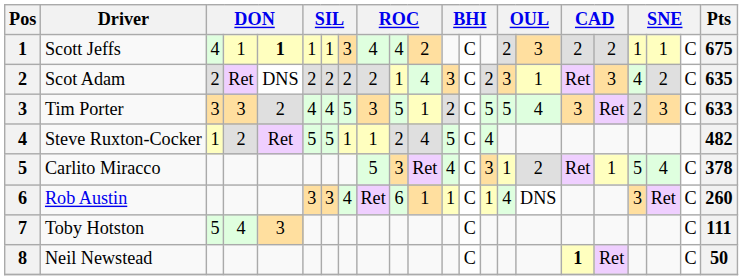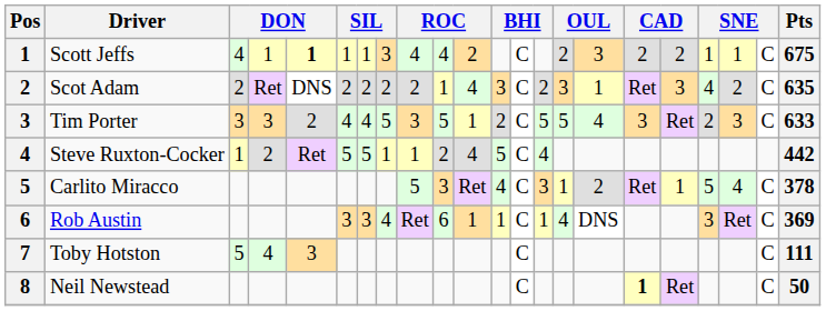 <table class="wikitable" style="font-size: 80%; text-align: center;">
 <tr valign="top">
 <th valign="middle">Pos</th>
 <th valign="middle">Driver</th>
 <th colspan="3"><a href='#'>DON</a></th>
 <th colspan="3"><a href='#'>SIL</a></th>
 <th colspan="3"><a href='#'>ROC</a></th>
 <th colspan="3"><a href='#'>BHI</a></th>
 <th colspan="2"><a href='#'>OUL</a></th>
 <th colspan="2"><a href='#'>CAD</a></th>
 <th colspan="3"><a href='#'>SNE</a></th>
 <th valign=middle>Pts</th>
 </tr>
 <tr>
 <th>1</th>
 <td align=left>Scott Jeffs</td>
 <td style="background:#dfffdf;">4</td>
 <td style="background:#ffffbf;">1</td>
 <td style="background:#ffffbf;"><strong>1</strong></td>
 <td style="background:#ffffbf;">1</td>
 <td style="background:#ffffbf;">1</td>
 <td style="background:#ffdf9f;">3</td>
 <td style="background:#dfffdf;">4</td>
 <td style="background:#dfffdf;">4</td>
 <td style="background:#ffdf9f;">2</td>
 <td></td>
 <td style="background:#ffffff;">C</td>
 <td></td>
 <td style="background:#dfdfdf;">2</td>
 <td style="background:#ffdf9f;">3</td>
 <td style="background:#dfdfdf;">2</td>
 <td style="background:#dfdfdf;">2</td>
 <td style="background:#ffffbf;">1</td>
 <td style="background:#ffffbf;">1</td>
 <td style="background:#ffffff;">C</td>
 <th>675</th>
 </tr>
 <tr>
 <th>2</th>
 <td align=left>Scot Adam</td>
 <td style="background:#dfdfdf;">2</td>
 <td style="background:#efcfff;">Ret</td>
 <td style="background:#ffffff;">DNS</td>
 <td style="background:#dfdfdf;">2</td>
 <td style="background:#dfdfdf;">2</td>
 <td style="background:#dfdfdf;">2</td>
 <td style="background:#dfdfdf;">2</td>
 <td style="background:#ffffbf;">1</td>
 <td style="background:#dfffdf;">4</td>
 <td style="background:#ffdf9f;">3</td>
 <td style="background:#ffffff;">C</td>
 <td style="background:#dfdfdf;">2</td>
 <td style="background:#ffdf9f;">3</td>
 <td style="background:#ffffbf;">1</td>
 <td style="background:#efcfff;">Ret</td>
 <td style="background:#ffdf9f;">3</td>
 <td style="background:#dfffdf;">4</td>
 <td style="background:#dfdfdf;">2</td>
 <td style="background:#ffffff;">C</td>
 <th>635</th>
 </tr>
 <tr>
 <th>3</th>
 <td align=left>Tim Porter</td>
 <td style="background:#ffdf9f;">3</td>
 <td style="background:#ffdf9f;">3</td>
 <td style="background:#dfdfdf;">2</td>
 <td style="background:#dfffdf;">4</td>
 <td style="background:#dfffdf;">4</td>
 <td style="background:#dfffdf;">5</td>
 <td style="background:#ffdf9f;">3</td>
 <td style="background:#dfffdf;">5</td>
 <td style="background:#ffffbf;">1</td>
 <td style="background:#dfdfdf;">2</td>
 <td style="background:#ffffff;">C</td>
 <td style="background:#dfffdf;">5</td>
 <td style="background:#dfffdf;">5</td>
 <td style="background:#dfffdf;">4</td>
 <td style="background:#ffdf9f;">3</td>
 <td style="background:#efcfff;">Ret</td>
 <td style="background:#dfdfdf;">2</td>
 <td style="background:#ffdf9f;">3</td>
 <td style="background:#ffffff;">C</td>
 <th>633</th>
 </tr>
 <tr>
 <th>4</th>
 <td align=left>Steve Ruxton-Cocker</td>
 <td style="background:#ffffbf;">1</td>
 <td style="background:#dfdfdf;">2</td>
 <td style="background:#efcfff;">Ret</td>
 <td style="background:#dfffdf;">5</td>
 <td style="background:#dfffdf;">5</td>
 <td style="background:#ffffbf;">1</td>
 <td style="background:#ffffbf;">1</td>
 <td style="background:#dfdfdf;">2</td>
 <td style="background:#dfdfdf;">4</td>
 <td style="background:#dfffdf;">5</td>
 <td style="background:#ffffff;">C</td>
 <td style="background:#dfffdf;">4</td>
 <td></td>
 <td></td>
 <td></td>
 <td></td>
 <td></td>
 <td></td>
 <td></td>
-<th>482</th>
+<th>442</th>
 </tr>
 <tr>
 <th>5</th>
 <td align=left>Carlito Miracco</td>
 <td></td>
 <td></td>
 <td></td>
 <td></td>
 <td></td>
 <td></td>
 <td style="background:#dfffdf;">5</td>
 <td style="background:#ffdf9f;">3</td>
 <td style="background:#efcfff;">Ret</td>
 <td style="background:#dfffdf;">4</td>
 <td style="background:#ffffff;">C</td>
 <td style="background:#ffdf9f;">3</td>
 <td style="background:#ffffbf;">1</td>
 <td style="background:#dfdfdf;">2</td>
 <td style="background:#efcfff;">Ret</td>
 <td style="background:#ffffbf;">1</td>
 <td style="background:#dfffdf;">5</td>
 <td style="background:#dfffdf;">4</td>
 <td style="background:#ffffff;">C</td>
 <th>378</th>
 </tr>
 <tr>
 <th>6</th>
 <td align=left><a href='#'>Rob Austin</a></td>
 <td></td>
 <td></td>
 <td></td>
 <td style="background:#ffdf9f;">3</td>
 <td style="background:#ffdf9f;">3</td>
 <td style="background:#dfffdf;">4</td>
 <td style="background:#efcfff;">Ret</td>
 <td style="background:#dfffdf;">6</td>
 <td style="background:#ffdf9f;">1</td>
 <td style="background:#ffffbf;">1</td>
 <td style="background:#ffffff;">C</td>
 <td style="background:#ffffbf;">1</td>
 <td style="background:#dfffdf;">4</td>
 <td style="background:#ffffff;">DNS</td>
 <td></td>
 <td></td>
 <td style="background:#ffdf9f;">3</td>
 <td style="background:#efcfff;">Ret</td>
 <td style="background:#ffffff;">C</td>
-<th>260</th>
+<th>369</th>
 </tr>
 <tr>
 <th>7</th>
 <td align=left>Toby Hotston</td>
 <td style="background:#dfffdf;">5</td>
 <td style="background:#dfffdf;">4</td>
 <td style="background:#ffdf9f;">3</td>
 <td></td>
 <td></td>
 <td></td>
 <td></td>
 <td></td>
 <td></td>
 <td></td>
 <td style="background:#ffffff;">C</td>
 <td></td>
 <td></td>
 <td></td>
 <td></td>
 <td></td>
 <td></td>
 <td></td>
 <td style="background:#ffffff;">C</td>
 <th>111</th>
 </tr>
 <tr>
 <th>8</th>
 <td align=left>Neil Newstead</td>
 <td></td>
 <td></td>
 <td></td>
 <td></td>
 <td></td>
 <td></td>
 <td></td>
 <td></td>
 <td></td>
 <td></td>
 <td style="background:#ffffff;">C</td>
 <td></td>
 <td></td>
 <td></td>
 <td style="background:#ffffbf;"><strong>1</strong></td>
 <td style="background:#efcfff;">Ret</td>
 <td></td>
 <td></td>
 <td style="background:#ffffff;">C</td>
 <th>50</th>
 </tr>
 <tr>
 </tr>
 </table>
